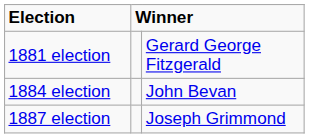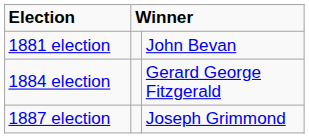 <table class="wikitable" width=45%>
 <tr>
 <td width=19%><strong>Election</strong></td>
 <td width=81% colspan=2><strong>Winner</strong></td>
 </tr>
 <tr>
 <td><a href='#'>1881 election</a></td>
 <td width=1% rowspan=1 bgcolor=></td>
-<td width=27% rowspan=1><a href='#'>Gerard George Fitzgerald</a></td>
+<td rowspan=1><a href='#'>John Bevan</a></td>
 </tr>
 <tr>
 <td><a href='#'>1884 election</a></td>
 <td rowspan=1 bgcolor=></td>
-<td rowspan=1><a href='#'>John Bevan</a></td>
+<td width=27% rowspan=1><a href='#'>Gerard George Fitzgerald</a></td>
 </tr>
 <tr>
 <td><a href='#'>1887 election</a></td>
 <td rowspan=1 bgcolor=></td>
 <td rowspan=1><a href='#'>Joseph Grimmond</a></td>
 </tr>
 </table>
